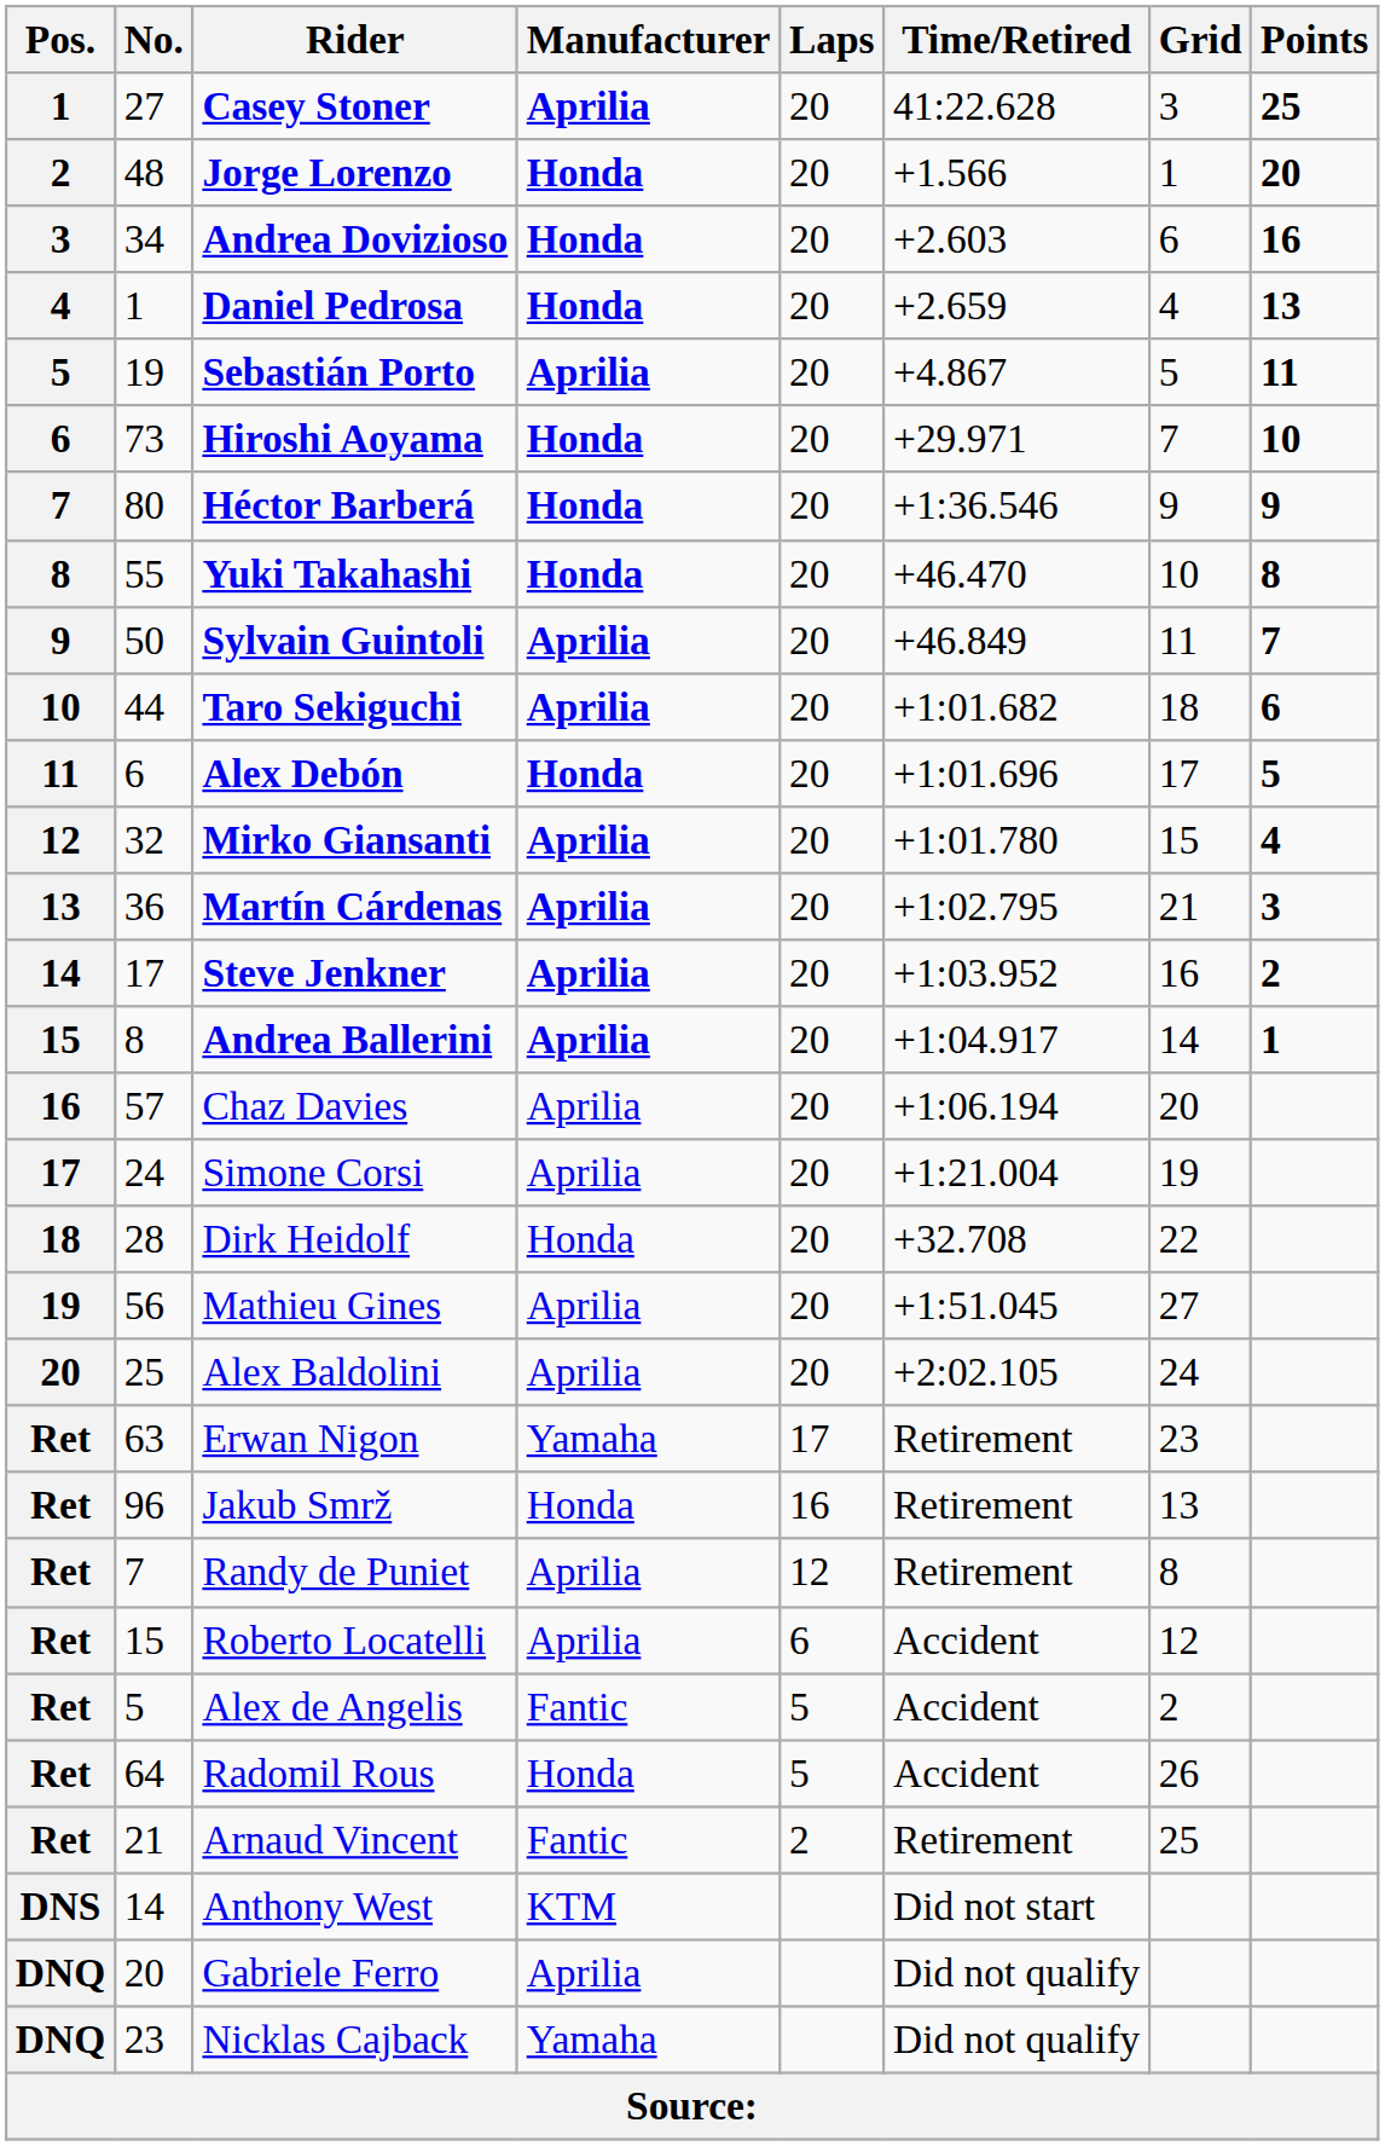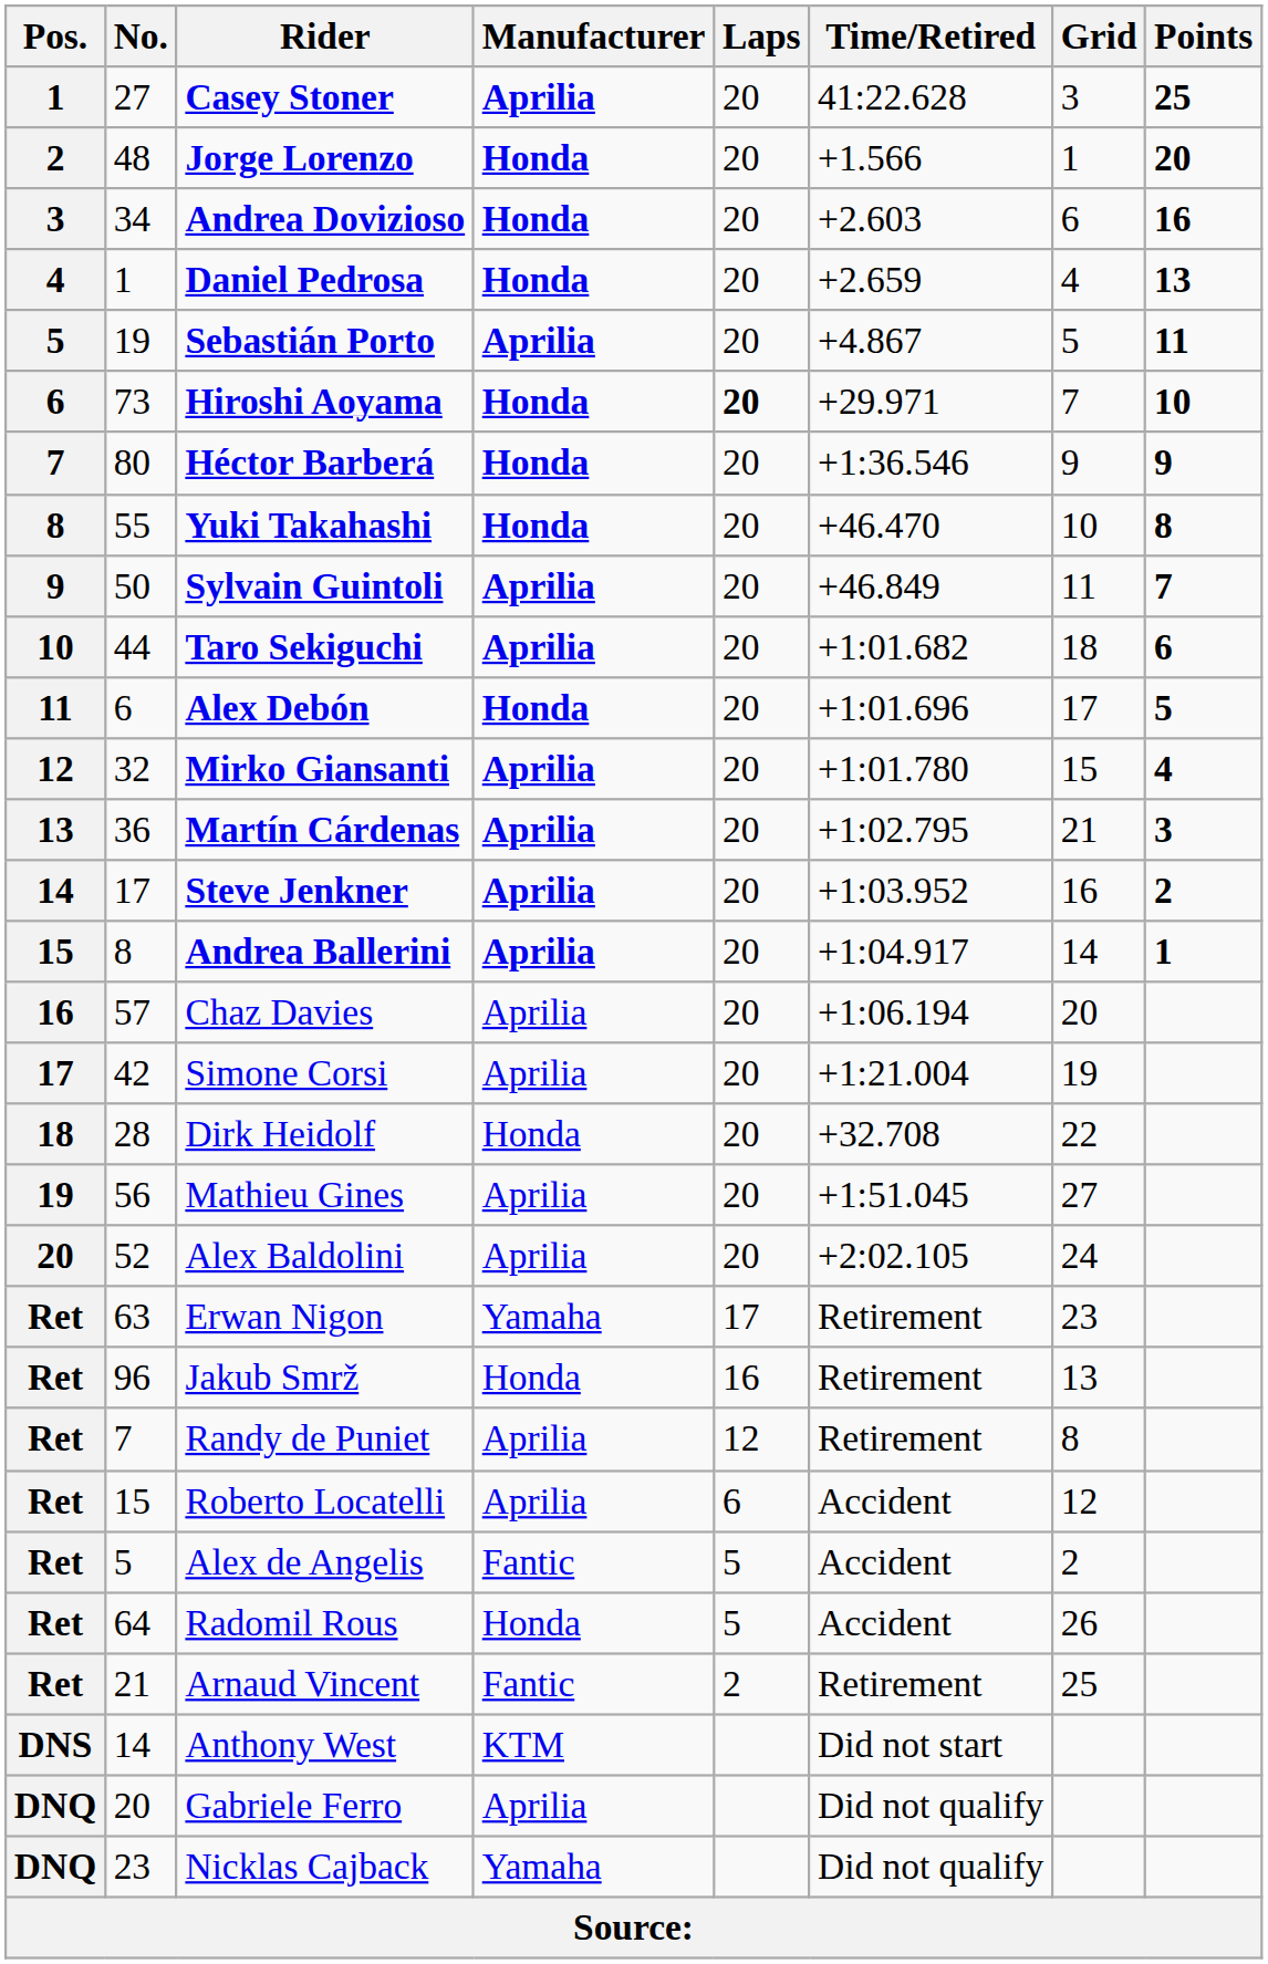 <table class="wikitable" style="font-size: 95%;">
 <tr>
 <th>Pos.</th>
 <th>No.</th>
 <th>Rider</th>
 <th>Manufacturer</th>
 <th>Laps</th>
 <th>Time/Retired</th>
 <th>Grid</th>
 <th>Points</th>
 </tr>
 <tr>
 <th>1</th>
 <td>27</td>
 <td> <strong><a href='#'>Casey Stoner</a></strong></td>
 <td><strong><a href='#'>Aprilia</a></strong></td>
 <td>20</td>
 <td>41:22.628</td>
 <td>3</td>
 <td><strong>25</strong></td>
 </tr>
 <tr>
 <th>2</th>
 <td>48</td>
 <td> <strong><a href='#'>Jorge Lorenzo</a></strong></td>
 <td><strong><a href='#'>Honda</a></strong></td>
 <td>20</td>
 <td>+1.566</td>
 <td>1</td>
 <td><strong>20</strong></td>
 </tr>
 <tr>
 <th>3</th>
 <td>34</td>
 <td> <strong><a href='#'>Andrea Dovizioso</a></strong></td>
 <td><strong><a href='#'>Honda</a></strong></td>
 <td>20</td>
 <td>+2.603</td>
 <td>6</td>
 <td><strong>16</strong></td>
 </tr>
 <tr>
 <th>4</th>
 <td>1</td>
 <td> <strong><a href='#'>Daniel Pedrosa</a></strong></td>
 <td><strong><a href='#'>Honda</a></strong></td>
 <td>20</td>
 <td>+2.659</td>
 <td>4</td>
 <td><strong>13</strong></td>
 </tr>
 <tr>
 <th>5</th>
 <td>19</td>
 <td> <strong><a href='#'>Sebastián Porto</a></strong></td>
 <td><strong><a href='#'>Aprilia</a></strong></td>
 <td>20</td>
 <td>+4.867</td>
 <td>5</td>
 <td><strong>11</strong></td>
 </tr>
 <tr>
 <th>6</th>
 <td>73</td>
 <td> <strong><a href='#'>Hiroshi Aoyama</a></strong></td>
 <td><strong><a href='#'>Honda</a></strong></td>
-<td>20</td>
+<td><strong>20</strong></td>
 <td>+29.971</td>
 <td>7</td>
 <td><strong>10</strong></td>
 </tr>
 <tr>
 <th>7</th>
 <td>80</td>
 <td> <strong><a href='#'>Héctor Barberá</a></strong></td>
 <td><strong><a href='#'>Honda</a></strong></td>
 <td>20</td>
 <td>+1:36.546</td>
 <td>9</td>
 <td><strong>9</strong></td>
 </tr>
 <tr>
 <th>8</th>
 <td>55</td>
 <td> <strong><a href='#'>Yuki Takahashi</a></strong></td>
 <td><strong><a href='#'>Honda</a></strong></td>
 <td>20</td>
 <td>+46.470</td>
 <td>10</td>
 <td><strong>8</strong></td>
 </tr>
 <tr>
 <th>9</th>
 <td>50</td>
 <td> <strong><a href='#'>Sylvain Guintoli</a></strong></td>
 <td><strong><a href='#'>Aprilia</a></strong></td>
 <td>20</td>
 <td>+46.849</td>
 <td>11</td>
 <td><strong>7</strong></td>
 </tr>
 <tr>
 <th>10</th>
 <td>44</td>
 <td> <strong><a href='#'>Taro Sekiguchi</a></strong></td>
 <td><strong><a href='#'>Aprilia</a></strong></td>
 <td>20</td>
 <td>+1:01.682</td>
 <td>18</td>
 <td><strong>6</strong></td>
 </tr>
 <tr>
 <th>11</th>
 <td>6</td>
 <td> <strong><a href='#'>Alex Debón</a></strong></td>
 <td><strong><a href='#'>Honda</a></strong></td>
 <td>20</td>
 <td>+1:01.696</td>
 <td>17</td>
 <td><strong>5</strong></td>
 </tr>
 <tr>
 <th>12</th>
 <td>32</td>
 <td> <strong><a href='#'>Mirko Giansanti</a></strong></td>
 <td><strong><a href='#'>Aprilia</a></strong></td>
 <td>20</td>
 <td>+1:01.780</td>
 <td>15</td>
 <td><strong>4</strong></td>
 </tr>
 <tr>
 <th>13</th>
 <td>36</td>
 <td> <strong><a href='#'>Martín Cárdenas</a></strong></td>
 <td><strong><a href='#'>Aprilia</a></strong></td>
 <td>20</td>
 <td>+1:02.795</td>
 <td>21</td>
 <td><strong>3</strong></td>
 </tr>
 <tr>
 <th>14</th>
 <td>17</td>
 <td> <strong><a href='#'>Steve Jenkner</a></strong></td>
 <td><strong><a href='#'>Aprilia</a></strong></td>
 <td>20</td>
 <td>+1:03.952</td>
 <td>16</td>
 <td><strong>2</strong></td>
 </tr>
 <tr>
 <th>15</th>
 <td>8</td>
 <td> <strong><a href='#'>Andrea Ballerini</a></strong></td>
 <td><strong><a href='#'>Aprilia</a></strong></td>
 <td>20</td>
 <td>+1:04.917</td>
 <td>14</td>
 <td><strong>1</strong></td>
 </tr>
 <tr>
 <th>16</th>
 <td>57</td>
 <td> <a href='#'>Chaz Davies</a></td>
 <td><a href='#'>Aprilia</a></td>
 <td>20</td>
 <td>+1:06.194</td>
 <td>20</td>
 <td></td>
 </tr>
 <tr>
 <th>17</th>
-<td>24</td>
+<td>42</td>
 <td> <a href='#'>Simone Corsi</a></td>
 <td><a href='#'>Aprilia</a></td>
 <td>20</td>
 <td>+1:21.004</td>
 <td>19</td>
 <td></td>
 </tr>
 <tr>
 <th>18</th>
 <td>28</td>
 <td> <a href='#'>Dirk Heidolf</a></td>
 <td><a href='#'>Honda</a></td>
 <td>20</td>
 <td>+32.708</td>
 <td>22</td>
 <td></td>
 </tr>
 <tr>
 <th>19</th>
 <td>56</td>
 <td> <a href='#'>Mathieu Gines</a></td>
 <td><a href='#'>Aprilia</a></td>
 <td>20</td>
 <td>+1:51.045</td>
 <td>27</td>
 <td></td>
 </tr>
 <tr>
 <th>20</th>
-<td>25</td>
+<td>52</td>
 <td> <a href='#'>Alex Baldolini</a></td>
 <td><a href='#'>Aprilia</a></td>
 <td>20</td>
 <td>+2:02.105</td>
 <td>24</td>
 <td></td>
 </tr>
 <tr>
 <th>Ret</th>
 <td>63</td>
 <td> <a href='#'>Erwan Nigon</a></td>
 <td><a href='#'>Yamaha</a></td>
 <td>17</td>
 <td>Retirement</td>
 <td>23</td>
 <td></td>
 </tr>
 <tr>
 <th>Ret</th>
 <td>96</td>
 <td> <a href='#'>Jakub Smrž</a></td>
 <td><a href='#'>Honda</a></td>
 <td>16</td>
 <td>Retirement</td>
 <td>13</td>
 <td></td>
 </tr>
 <tr>
 <th>Ret</th>
 <td>7</td>
 <td> <a href='#'>Randy de Puniet</a></td>
 <td><a href='#'>Aprilia</a></td>
 <td>12</td>
 <td>Retirement</td>
 <td>8</td>
 <td></td>
 </tr>
 <tr>
 <th>Ret</th>
 <td>15</td>
 <td> <a href='#'>Roberto Locatelli</a></td>
 <td><a href='#'>Aprilia</a></td>
 <td>6</td>
 <td>Accident</td>
 <td>12</td>
 <td></td>
 </tr>
 <tr>
 <th>Ret</th>
 <td>5</td>
 <td> <a href='#'>Alex de Angelis</a></td>
 <td><a href='#'>Fantic</a></td>
 <td>5</td>
 <td>Accident</td>
 <td>2</td>
 <td></td>
 </tr>
 <tr>
 <th>Ret</th>
 <td>64</td>
 <td> <a href='#'>Radomil Rous</a></td>
 <td><a href='#'>Honda</a></td>
 <td>5</td>
 <td>Accident</td>
 <td>26</td>
 <td></td>
 </tr>
 <tr>
 <th>Ret</th>
 <td>21</td>
 <td> <a href='#'>Arnaud Vincent</a></td>
 <td><a href='#'>Fantic</a></td>
 <td>2</td>
 <td>Retirement</td>
 <td>25</td>
 <td></td>
 </tr>
 <tr>
 <th>DNS</th>
 <td>14</td>
 <td> <a href='#'>Anthony West</a></td>
 <td><a href='#'>KTM</a></td>
 <td></td>
 <td>Did not start</td>
 <td></td>
 <td></td>
 </tr>
 <tr>
 <th>DNQ</th>
 <td>20</td>
 <td> <a href='#'>Gabriele Ferro</a></td>
 <td><a href='#'>Aprilia</a></td>
 <td></td>
 <td>Did not qualify</td>
 <td></td>
 <td></td>
 </tr>
 <tr>
 <th>DNQ</th>
 <td>23</td>
 <td> <a href='#'>Nicklas Cajback</a></td>
 <td><a href='#'>Yamaha</a></td>
 <td></td>
 <td>Did not qualify</td>
 <td></td>
 <td></td>
 </tr>
 <tr>
 <th colspan=8>Source: </th>
 </tr>
 </table>
